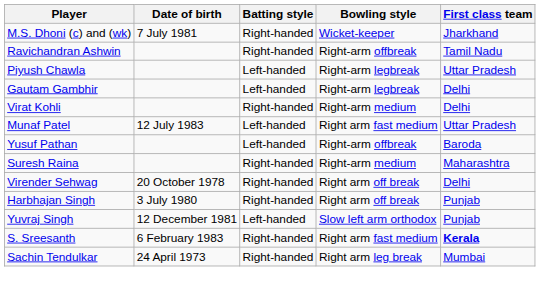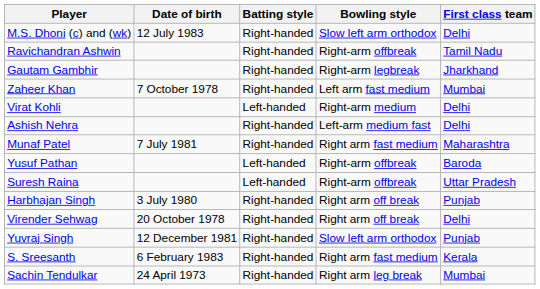 <table class=wikitable style=font-size:90%;text-align:left>
 <tr>
 <th>Player</th>
 <th>Date of birth</th>
 <th>Batting style</th>
 <th>Bowling style</th>
 <th><a href='#'>First class</a> team</th>
 </tr>
 <tr>
 <td><a href='#'>M.S. Dhoni</a> (<a href='#'>c</a>) and (<a href='#'>wk</a>)</td>
-<td>7 July 1981</td>
+<td>12 July 1983</td>
 <td>Right-handed</td>
-<td><a href='#'>Wicket-keeper</a></td>
-<td><a href='#'>Jharkhand</a></td>
+<td><a href='#'>Slow left arm orthodox</a></td>
+<td><a href='#'>Delhi</a></td>
 </tr>
 <tr>
 <td><a href='#'>Ravichandran Ashwin</a></td>
 <td></td>
 <td>Right-handed</td>
 <td>Right-arm <a href='#'>offbreak</a></td>
 <td><a href='#'>Tamil Nadu</a></td>
 </tr>
 <tr>
-<td><a href='#'>Piyush Chawla</a></td>
+<td><a href='#'>Gautam Gambhir</a></td>
 <td></td>
-<td>Left-handed</td>
+<td>Right-handed</td>
 <td>Right-arm <a href='#'>legbreak</a></td>
-<td><a href='#'>Uttar Pradesh</a></td>
+<td><a href='#'>Jharkhand</a></td>
 </tr>
 <tr>
-<td><a href='#'>Gautam Gambhir</a></td>
-<td></td>
-<td>Left-handed</td>
-<td>Right-arm <a href='#'>legbreak</a></td>
-<td><a href='#'>Delhi</a></td>
+<td><a href='#'>Zaheer Khan</a></td>
+<td>7 October 1978</td>
+<td>Right-handed</td>
+<td>Left arm <a href='#'>fast medium</a></td>
+<td><a href='#'>Mumbai</a></td>
 </tr>
 <tr>
 <td><a href='#'>Virat Kohli</a></td>
 <td></td>
-<td>Right-handed</td>
+<td>Left-handed</td>
 <td>Right-arm <a href='#'>medium</a></td>
 <td><a href='#'>Delhi</a></td>
 </tr>
 <tr>
+<td><a href='#'>Ashish Nehra</a></td>
+<td></td>
+<td>Right-handed</td>
+<td>Left-arm <a href='#'>medium fast</a></td>
+<td><a href='#'>Delhi</a></td>
+</tr>
+<tr>
 <td><a href='#'>Munaf Patel</a></td>
-<td>12 July 1983</td>
-<td>Left-handed</td>
+<td>7 July 1981</td>
+<td>Right-handed</td>
 <td>Right arm <a href='#'>fast medium</a></td>
-<td><a href='#'>Uttar Pradesh</a></td>
+<td><a href='#'>Maharashtra</a></td>
 </tr>
 <tr>
 <td><a href='#'>Yusuf Pathan</a></td>
 <td></td>
 <td>Left-handed</td>
 <td>Right-arm <a href='#'>offbreak</a></td>
 <td><a href='#'>Baroda</a></td>
 </tr>
 <tr>
 <td><a href='#'>Suresh Raina</a></td>
 <td></td>
+<td>Left-handed</td>
+<td>Right-arm <a href='#'>offbreak</a></td>
+<td><a href='#'>Uttar Pradesh</a></td>
+</tr>
+<tr>
+<td><a href='#'>Harbhajan Singh</a></td>
+<td>3 July 1980</td>
 <td>Right-handed</td>
-<td>Right-arm <a href='#'>medium</a></td>
-<td><a href='#'>Maharashtra</a></td>
+<td>Right arm <a href='#'>off break</a></td>
+<td><a href='#'>Punjab</a></td>
 </tr>
 <tr>
 <td><a href='#'>Virender Sehwag</a></td>
 <td>20 October 1978</td>
 <td>Right-handed</td>
 <td>Right arm <a href='#'>off break</a></td>
 <td><a href='#'>Delhi</a></td>
 </tr>
 <tr>
-<td><a href='#'>Harbhajan Singh</a></td>
-<td>3 July 1980</td>
-<td>Right-handed</td>
-<td>Right arm <a href='#'>off break</a></td>
-<td><a href='#'>Punjab</a></td>
-</tr>
-<tr>
 <td><a href='#'>Yuvraj Singh</a></td>
 <td>12 December 1981</td>
-<td>Left-handed</td>
+<td>Right-handed</td>
 <td><a href='#'>Slow left arm orthodox</a></td>
 <td><a href='#'>Punjab</a></td>
 </tr>
 <tr>
 <td><a href='#'>S. Sreesanth</a></td>
 <td>6 February 1983</td>
 <td>Right-handed</td>
 <td>Right arm <a href='#'>fast medium</a></td>
-<td><strong><a href='#'>Kerala</a></strong></td>
+<td><a href='#'>Kerala</a></td>
 </tr>
 <tr>
 <td><a href='#'>Sachin Tendulkar</a></td>
 <td>24 April 1973</td>
 <td>Right-handed</td>
 <td>Right arm <a href='#'>leg break</a></td>
 <td><a href='#'>Mumbai</a></td>
 </tr>
 </table>
